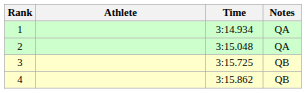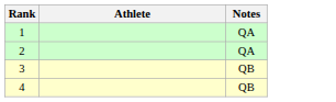 <table class=wikitable style="text-align:center">
 <tr>
 <th width=40>Rank</th>
 <th width=250>Athlete</th>
-<th width=80>Time</th>
 <th width=50>Notes</th>
 </tr>
 <tr bgcolor="ccffcc">
 <td>1</td>
 <td align=left></td>
-<td>3:14.934</td>
 <td>QA</td>
 </tr>
 <tr bgcolor="ccffcc">
 <td>2</td>
 <td align=left></td>
-<td>3:15.048</td>
 <td>QA</td>
 </tr>
 <tr bgcolor="ffffcc">
 <td>3</td>
 <td align=left></td>
-<td>3:15.725</td>
 <td>QB</td>
 </tr>
 <tr bgcolor="ffffcc">
 <td>4</td>
 <td align=left></td>
-<td>3:15.862</td>
 <td>QB</td>
 </tr>
 </table>
